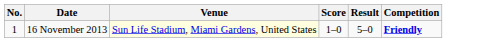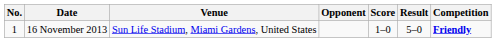 <table class="wikitable sortable">
 <tr>
 <th scope="col">No.</th>
 <th scope="col">Date</th>
 <th scope="col">Venue</th>
+<th scope="col">Opponent</th>
 <th scope="col">Score</th>
 <th scope="col">Result</th>
 <th scope="col">Competition</th>
 </tr>
 <tr>
 <td style="text-align:center">1</td>
 <td>16 November 2013</td>
-<td style="background: lightyellow;"><a href='#'>Sun Life Stadium</a>, <a href='#'>Miami Gardens</a>, United States</td>
+<td><a href='#'>Sun Life Stadium</a>, <a href='#'>Miami Gardens</a>, United States</td>
+<td></td>
 <td style="text-align:center">1–0</td>
 <td style="text-align:center">5–0</td>
 <td><strong><a href='#'>Friendly</a></strong></td>
 </tr>
 </table>
